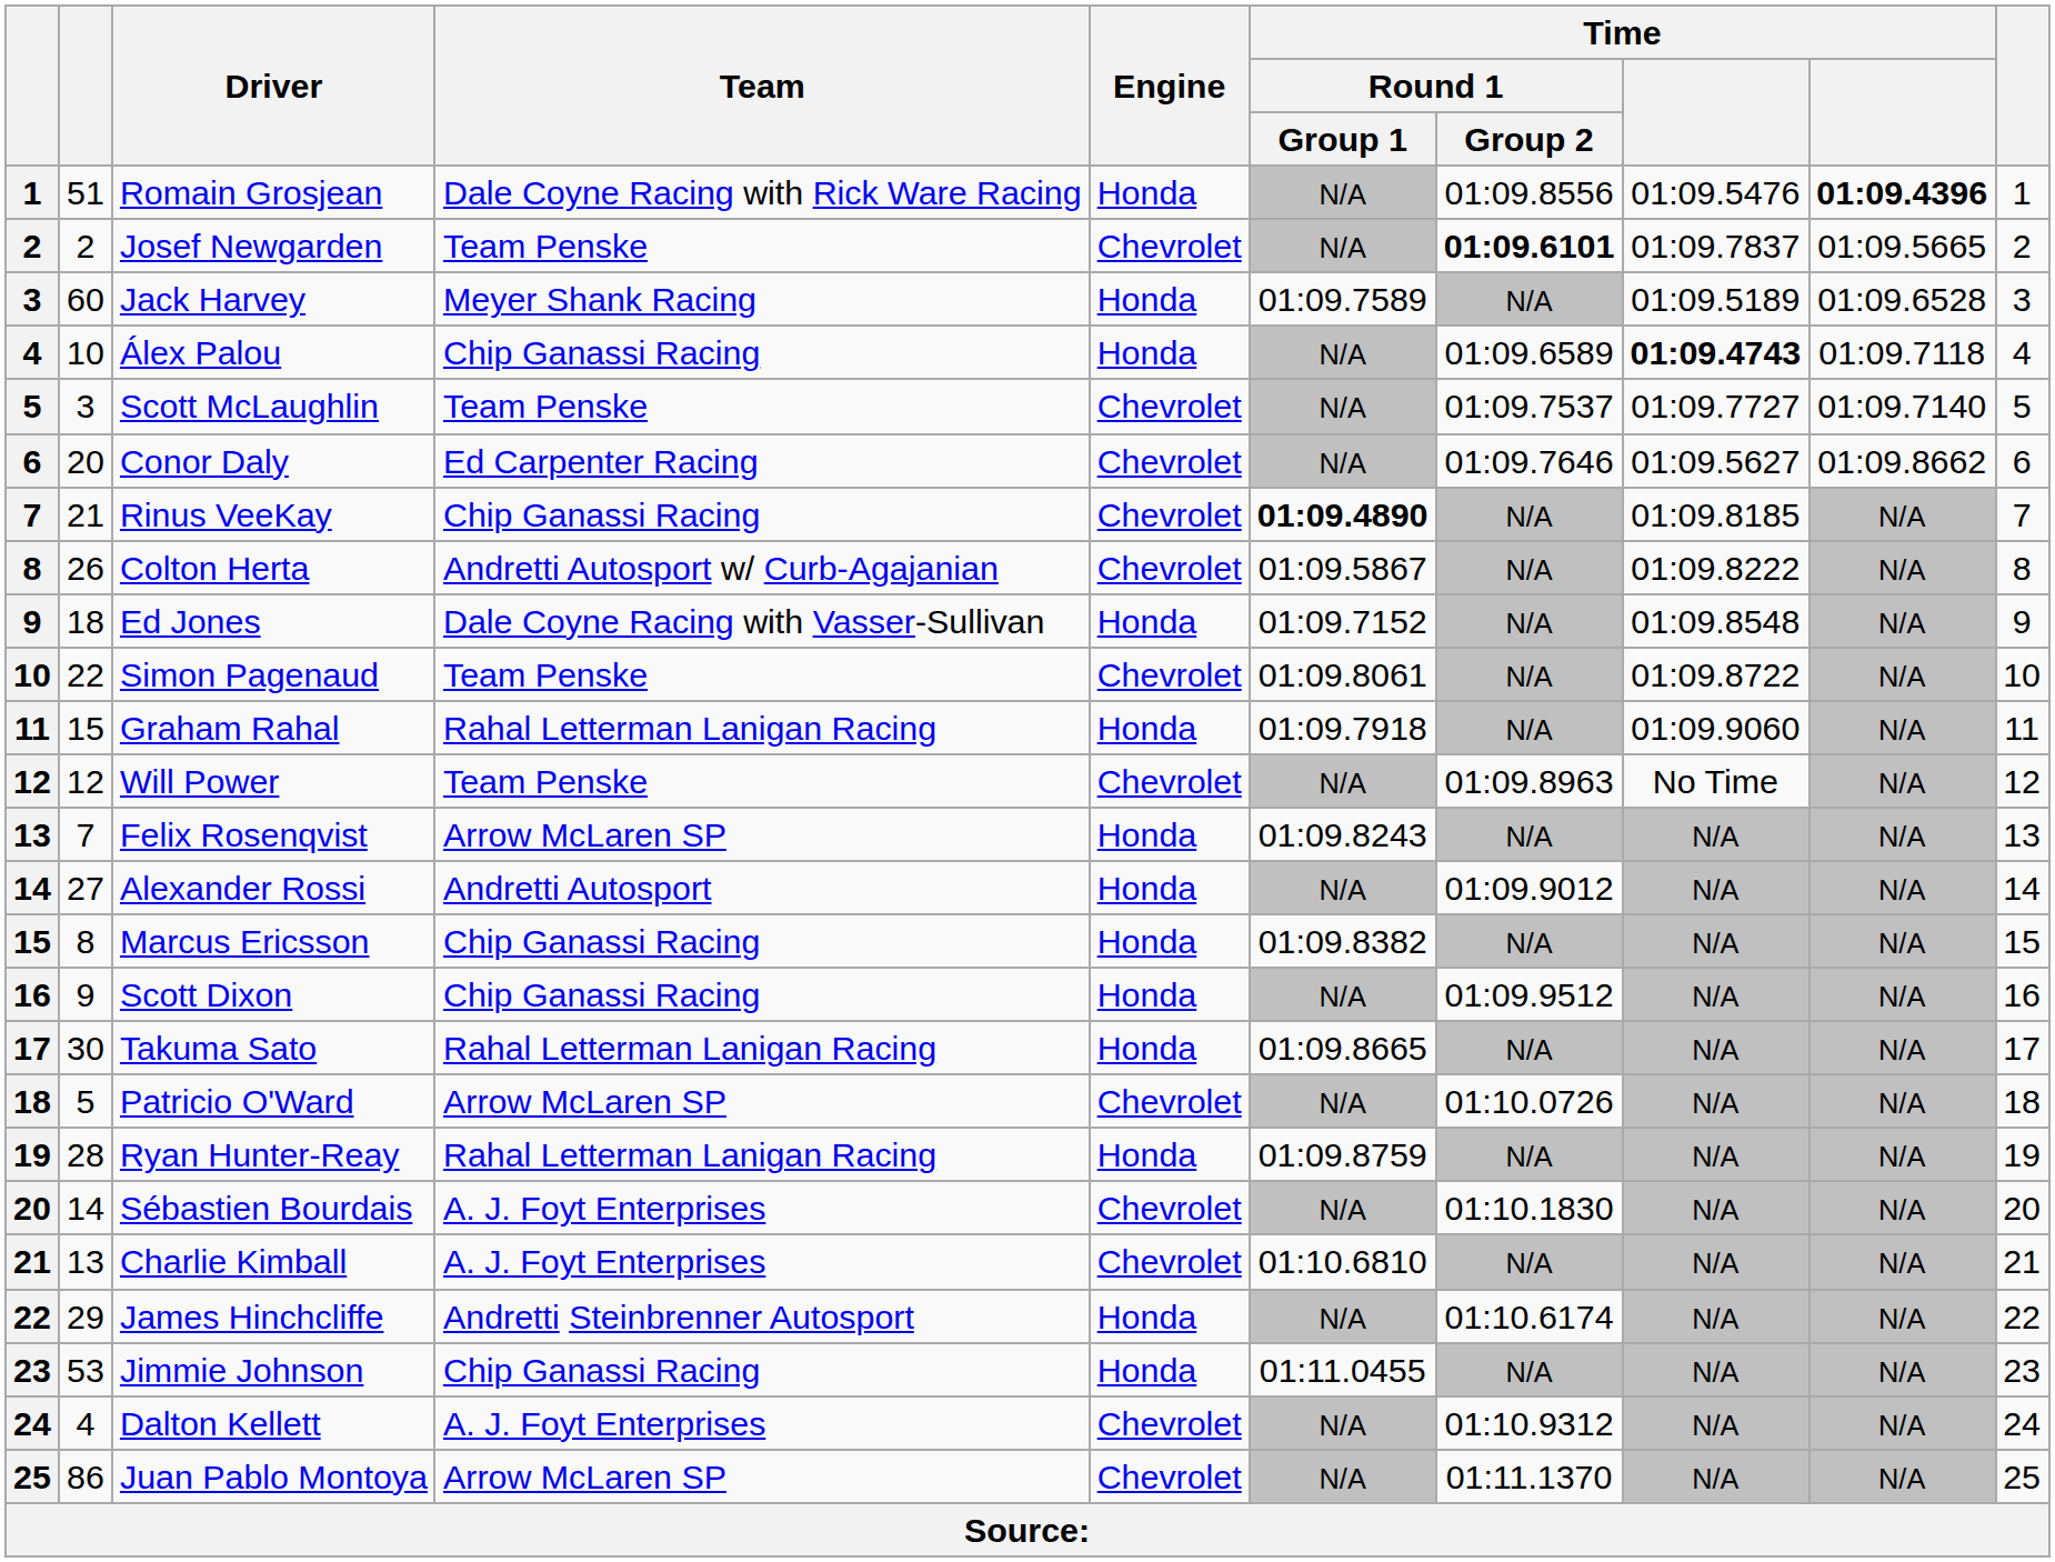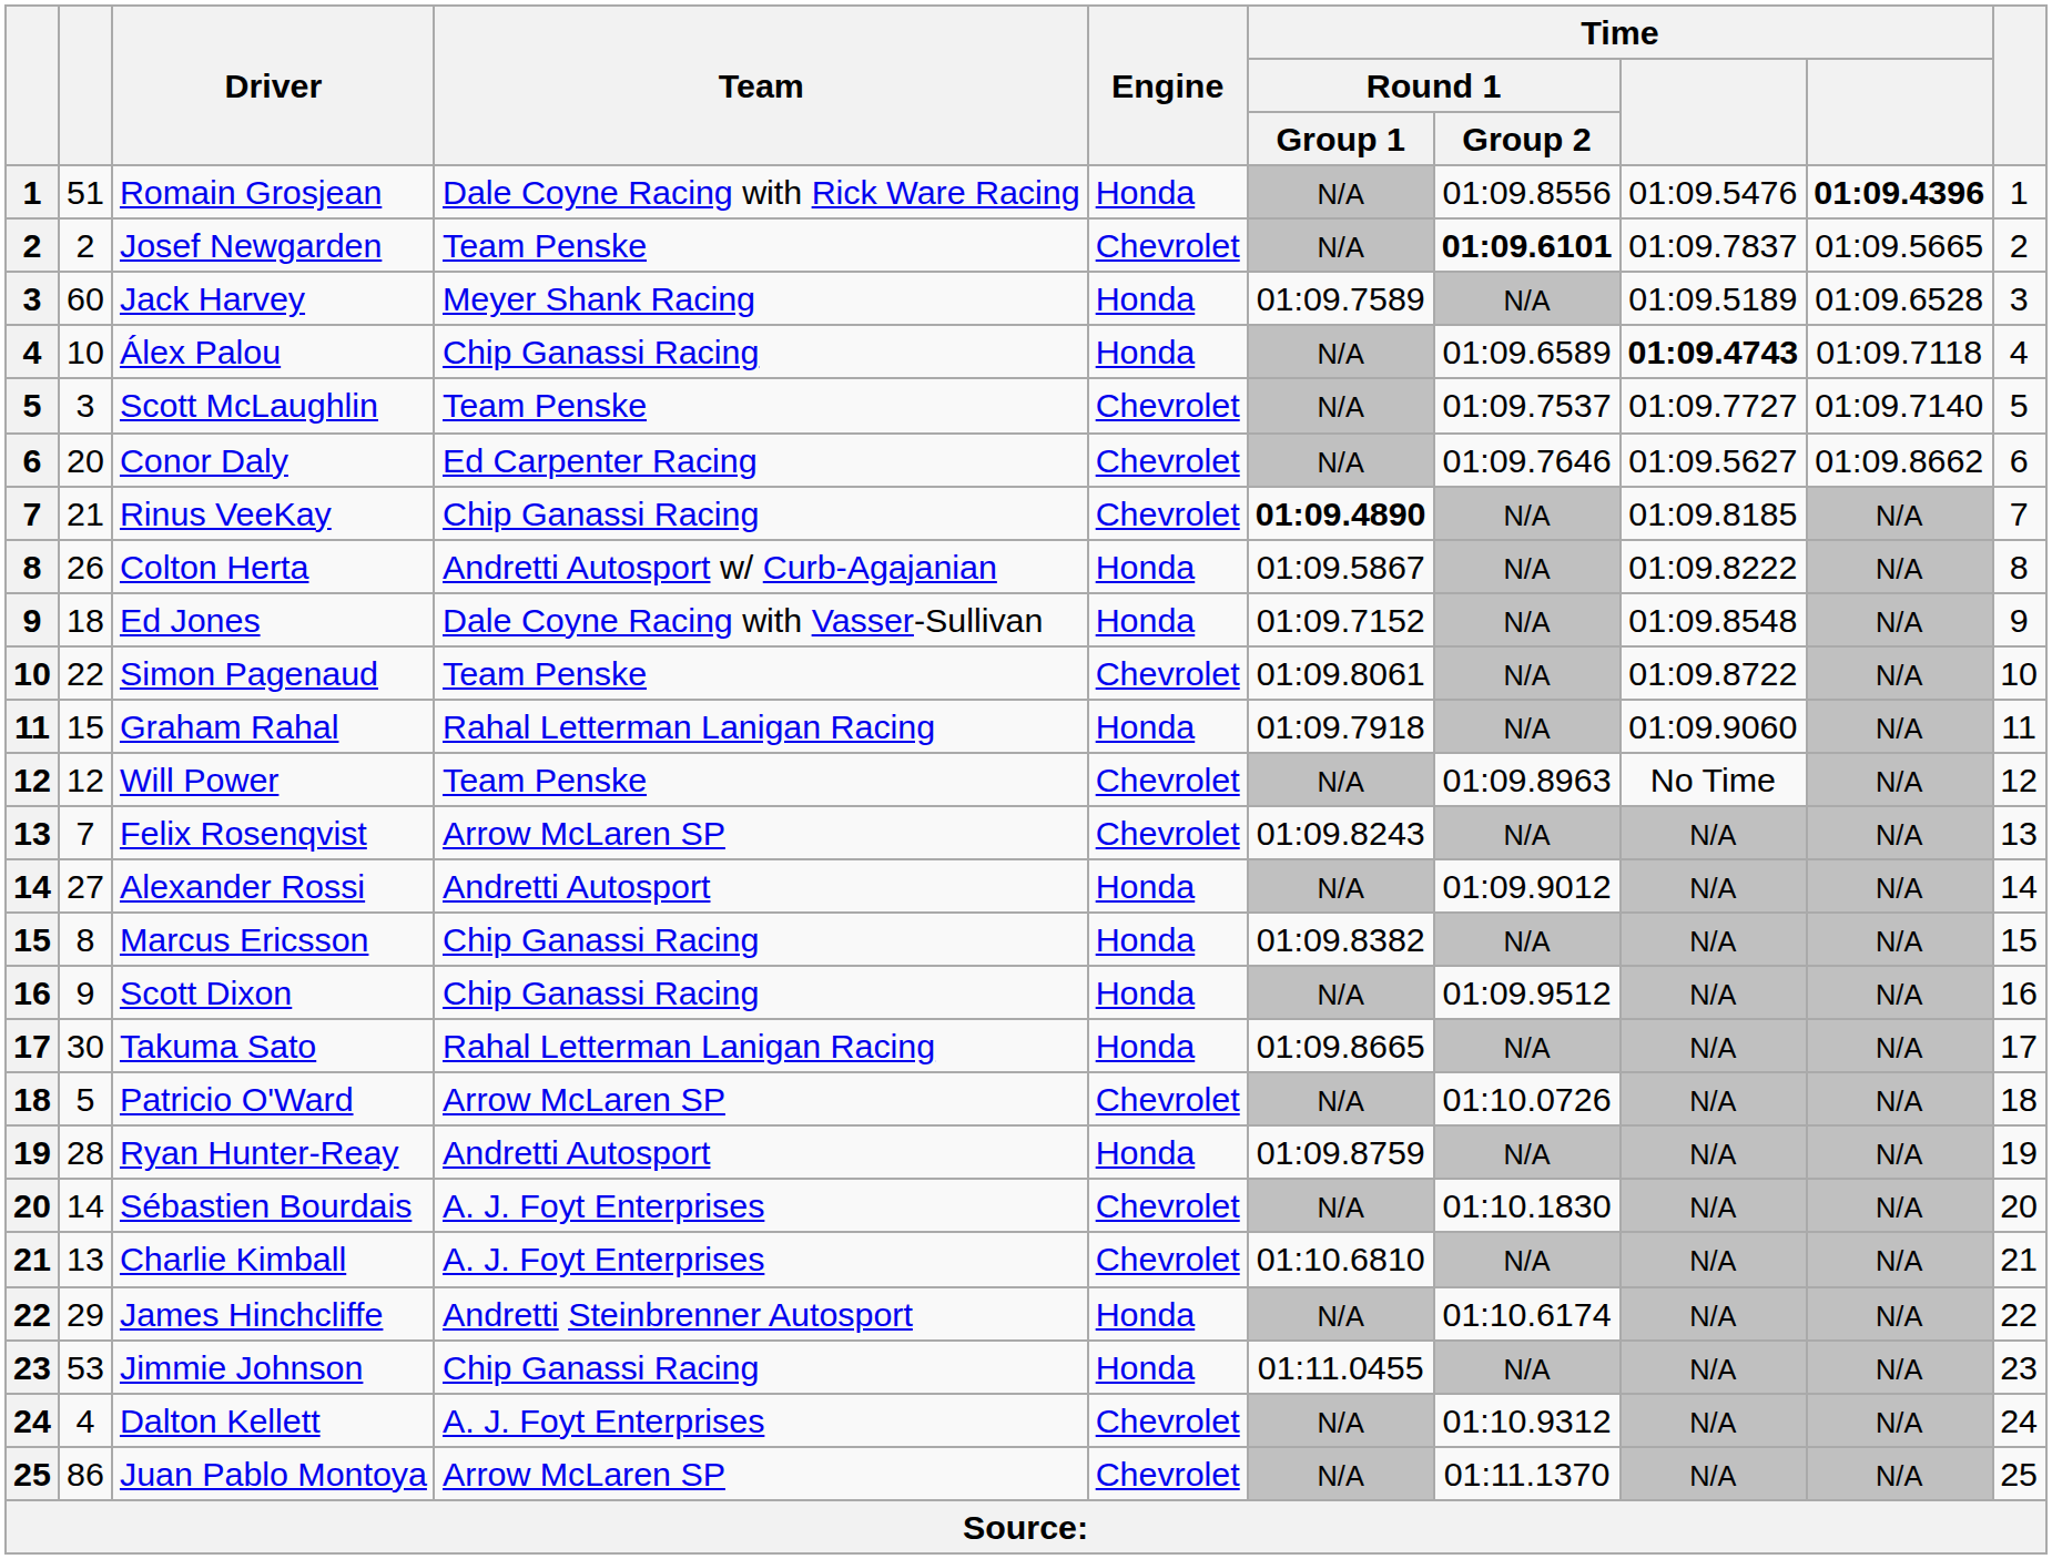 <table class="wikitable sortable" style="text-align:center; font-size:95%;">
 <tr>
 <th rowspan="3"></th>
 <th rowspan="3"></th>
 <th rowspan="3">Driver</th>
 <th rowspan="3">Team</th>
 <th rowspan="3">Engine</th>
 <th colspan="4" style="text-align:center;">Time</th>
 <th rowspan="3"></th>
 </tr>
 <tr>
 <th scope="col" colspan="2">Round 1</th>
 <th scope="col" rowspan="2"></th>
 <th scope="col" rowspan="2"></th>
 </tr>
 <tr>
 <th scope="col">Group 1</th>
 <th scope="col">Group 2</th>
 </tr>
 <tr>
 <th scope="row">1</th>
 <td align="center">51</td>
 <td align="left"> <a href='#'>Romain Grosjean</a> <strong></strong></td>
 <td align="left"><a href='#'>Dale Coyne Racing</a> with <a href='#'>Rick Ware Racing</a></td>
 <td align="left"><a href='#'>Honda</a></td>
 <td style="background: silver" align="center"><small>N/A</small></td>
 <td>01:09.8556</td>
 <td>01:09.5476</td>
 <td><strong>01:09.4396</strong></td>
 <td align="center">1</td>
 </tr>
 <tr>
 <th scope="row">2</th>
 <td align="center">2</td>
 <td align="left"> <a href='#'>Josef Newgarden</a> <strong></strong></td>
 <td align="left"><a href='#'>Team Penske</a></td>
 <td align="left"><a href='#'>Chevrolet</a></td>
 <td style="background: silver" align="center"><small>N/A</small></td>
 <td><strong>01:09.6101</strong></td>
 <td>01:09.7837</td>
 <td>01:09.5665</td>
 <td align="center">2</td>
 </tr>
 <tr>
 <th scope="row">3</th>
 <td align="center">60</td>
 <td align="left"> <a href='#'>Jack Harvey</a></td>
 <td align="left"><a href='#'>Meyer Shank Racing</a></td>
 <td align="left"><a href='#'>Honda</a></td>
 <td>01:09.7589</td>
 <td style="background: silver" align="center"><small>N/A</small></td>
 <td>01:09.5189</td>
 <td>01:09.6528</td>
 <td align="center">3</td>
 </tr>
 <tr>
 <th scope="row">4</th>
 <td align="center">10</td>
 <td align="left"> <a href='#'>Álex Palou</a></td>
 <td align="left"><a href='#'>Chip Ganassi Racing</a></td>
 <td align="left"><a href='#'>Honda</a></td>
 <td style="background: silver" align="center"><small>N/A</small></td>
 <td>01:09.6589</td>
 <td><strong>01:09.4743</strong></td>
 <td>01:09.7118</td>
 <td align="center">4</td>
 </tr>
 <tr>
 <th scope="row">5</th>
 <td align="center">3</td>
 <td align="left"> <a href='#'>Scott McLaughlin</a> <strong></strong></td>
 <td align="left"><a href='#'>Team Penske</a></td>
 <td align="left"><a href='#'>Chevrolet</a></td>
 <td style="background: silver" align="center"><small>N/A</small></td>
 <td>01:09.7537</td>
 <td>01:09.7727</td>
 <td>01:09.7140</td>
 <td align="center">5</td>
 </tr>
 <tr>
 <th scope="row">6</th>
 <td align="center">20</td>
 <td align="left"> <a href='#'>Conor Daly</a></td>
 <td align="left"><a href='#'>Ed Carpenter Racing</a></td>
 <td align="left"><a href='#'>Chevrolet</a></td>
 <td style="background: silver" align="center"><small>N/A</small></td>
 <td>01:09.7646</td>
 <td>01:09.5627</td>
 <td>01:09.8662</td>
 <td align="center">6</td>
 </tr>
 <tr>
 <th scope="row">7</th>
 <td align="center">21</td>
 <td align="left"> <a href='#'>Rinus VeeKay</a></td>
 <td align="left"><a href='#'>Chip Ganassi Racing</a></td>
 <td align="left"><a href='#'>Chevrolet</a></td>
 <td><strong>01:09.4890</strong></td>
 <td style="background: silver" align="center"><small>N/A</small></td>
 <td>01:09.8185</td>
 <td style="background: silver" align="center" data-sort-value="7"><small>N/A</small></td>
 <td align="center">7</td>
 </tr>
 <tr>
 <th scope="row">8</th>
 <td align="center">26</td>
 <td align="left"> <a href='#'>Colton Herta</a></td>
 <td align="left"><a href='#'>Andretti Autosport</a> w/ <a href='#'>Curb-Agajanian</a></td>
-<td align="left"><a href='#'>Chevrolet</a></td>
+<td align="left"><a href='#'>Honda</a></td>
 <td>01:09.5867</td>
 <td style="background: silver" align="center"><small>N/A</small></td>
 <td>01:09.8222</td>
 <td style="background: silver" align="center" data-sort-value="8"><small>N/A</small></td>
 <td align="center">8</td>
 </tr>
 <tr>
 <th scope="row">9</th>
 <td align="center">18</td>
 <td align="left"> <a href='#'>Ed Jones</a></td>
 <td align="left"><a href='#'>Dale Coyne Racing</a> with <a href='#'>Vasser</a>-Sullivan</td>
 <td align="left"><a href='#'>Honda</a></td>
 <td>01:09.7152</td>
 <td style="background: silver" align="center"><small>N/A</small></td>
 <td>01:09.8548</td>
 <td style="background: silver" align="center" data-sort-value="9"><small>N/A</small></td>
 <td align="center">9</td>
 </tr>
 <tr>
 <th scope="row">10</th>
 <td align="center">22</td>
 <td align="left"> <a href='#'>Simon Pagenaud</a> <strong></strong></td>
 <td align="left"><a href='#'>Team Penske</a></td>
 <td align="left"><a href='#'>Chevrolet</a></td>
 <td>01:09.8061</td>
 <td style="background: silver" align="center"><small>N/A</small></td>
 <td>01:09.8722</td>
 <td style="background: silver" align="center" data-sort-value="10"><small>N/A</small></td>
 <td align="center">10</td>
 </tr>
 <tr>
 <th scope="row">11</th>
 <td align="center">15</td>
 <td align="left"> <a href='#'>Graham Rahal</a></td>
 <td align="left"><a href='#'>Rahal Letterman Lanigan Racing</a></td>
 <td align="left"><a href='#'>Honda</a></td>
 <td>01:09.7918</td>
 <td style="background: silver" align="center"><small>N/A</small></td>
 <td>01:09.9060</td>
 <td style="background: silver" align="center" data-sort-value="11"><small>N/A</small></td>
 <td align="center">11</td>
 </tr>
 <tr>
 <th scope="row">12</th>
 <td align="center">12</td>
 <td align="left"> <a href='#'>Will Power</a> <strong></strong></td>
 <td align="left"><a href='#'>Team Penske</a></td>
 <td align="left"><a href='#'>Chevrolet</a></td>
 <td style="background: silver" align="center"><small>N/A</small></td>
 <td>01:09.8963</td>
 <td>No Time</td>
 <td style="background: silver" align="center" data-sort-value="12"><small>N/A</small></td>
 <td align="center">12</td>
 </tr>
 <tr>
 <th scope="row">13</th>
 <td align="center">7</td>
 <td align="left"> <a href='#'>Felix Rosenqvist</a></td>
 <td align="left"><a href='#'>Arrow McLaren SP</a></td>
-<td align="left"><a href='#'>Honda</a></td>
+<td align="left"><a href='#'>Chevrolet</a></td>
 <td>01:09.8243</td>
 <td style="background: silver" align="center"><small>N/A</small></td>
 <td style="background: silver" align="center" data-sort-value="13"><small>N/A</small></td>
 <td style="background: silver" align="center" data-sort-value="13"><small>N/A</small></td>
 <td align="center">13</td>
 </tr>
 <tr>
 <th scope="row">14</th>
 <td align="center">27</td>
 <td align="left"> <a href='#'>Alexander Rossi</a></td>
 <td align="left"><a href='#'>Andretti Autosport</a></td>
 <td align="left"><a href='#'>Honda</a></td>
 <td style="background: silver" align="center"><small>N/A</small></td>
 <td>01:09.9012</td>
 <td style="background: silver" align="center" data-sort-value="14"><small>N/A</small></td>
 <td style="background: silver" align="center" data-sort-value="14"><small>N/A</small></td>
 <td align="center">14</td>
 </tr>
 <tr>
 <th scope="row">15</th>
 <td align="center">8</td>
 <td align="left"> <a href='#'>Marcus Ericsson</a></td>
 <td align="left"><a href='#'>Chip Ganassi Racing</a></td>
 <td align="left"><a href='#'>Honda</a></td>
 <td>01:09.8382</td>
 <td style="background: silver" align="center"><small>N/A</small></td>
 <td style="background: silver" align="center" data-sort-value="15"><small>N/A</small></td>
 <td style="background: silver" align="center" data-sort-value="15"><small>N/A</small></td>
 <td align="center">15</td>
 </tr>
 <tr>
 <th scope="row">16</th>
 <td align="center">9</td>
 <td align="left"> <a href='#'>Scott Dixon</a> <strong></strong></td>
 <td align="left"><a href='#'>Chip Ganassi Racing</a></td>
 <td align="left"><a href='#'>Honda</a></td>
 <td style="background: silver" align="center"><small>N/A</small></td>
 <td>01:09.9512</td>
 <td style="background: silver" align="center" data-sort-value="16"><small>N/A</small></td>
 <td style="background: silver" align="center" data-sort-value="16"><small>N/A</small></td>
 <td align="center">16</td>
 </tr>
 <tr>
 <th scope="row">17</th>
 <td align="center">30</td>
 <td align="left"> <a href='#'>Takuma Sato</a></td>
 <td align="left"><a href='#'>Rahal Letterman Lanigan Racing</a></td>
 <td align="left"><a href='#'>Honda</a></td>
 <td>01:09.8665</td>
 <td style="background: silver" align="center"><small>N/A</small></td>
 <td style="background: silver" align="center" data-sort-value="17"><small>N/A</small></td>
 <td style="background: silver" align="center" data-sort-value="17"><small>N/A</small></td>
 <td align="center">17</td>
 </tr>
 <tr>
 <th scope="row">18</th>
 <td align="center">5</td>
 <td align="left"> <a href='#'>Patricio O'Ward</a></td>
 <td align="left"><a href='#'>Arrow McLaren SP</a></td>
 <td align="left"><a href='#'>Chevrolet</a></td>
 <td style="background: silver" align="center"><small>N/A</small></td>
 <td>01:10.0726</td>
 <td style="background: silver" align="center" data-sort-value="18"><small>N/A</small></td>
 <td style="background: silver" align="center" data-sort-value="18"><small>N/A</small></td>
 <td align="center">18</td>
 </tr>
 <tr>
 <th scope="row">19</th>
 <td align="center">28</td>
 <td align="left"> <a href='#'>Ryan Hunter-Reay</a></td>
-<td align="left"><a href='#'>Rahal Letterman Lanigan Racing</a></td>
+<td align="left"><a href='#'>Andretti Autosport</a></td>
 <td align="left"><a href='#'>Honda</a></td>
 <td>01:09.8759</td>
 <td style="background: silver" align="center"><small>N/A</small></td>
 <td style="background: silver" align="center" data-sort-value="19"><small>N/A</small></td>
 <td style="background: silver" align="center" data-sort-value="19"><small>N/A</small></td>
 <td align="center">19</td>
 </tr>
 <tr>
 <th scope="row">20</th>
 <td align="center">14</td>
 <td align="left"> <a href='#'>Sébastien Bourdais</a></td>
 <td align="left"><a href='#'>A. J. Foyt Enterprises</a></td>
 <td align="left"><a href='#'>Chevrolet</a></td>
 <td style="background: silver" align="center"><small>N/A</small></td>
 <td>01:10.1830</td>
 <td style="background: silver" align="center" data-sort-value="20"><small>N/A</small></td>
 <td style="background: silver" align="center" data-sort-value="20"><small>N/A</small></td>
 <td align="center">20</td>
 </tr>
 <tr>
 <th scope="row">21</th>
 <td align="center">13</td>
 <td align="left"> <a href='#'>Charlie Kimball</a></td>
 <td align="left"><a href='#'>A. J. Foyt Enterprises</a></td>
 <td align="left"><a href='#'>Chevrolet</a></td>
 <td>01:10.6810</td>
 <td style="background: silver" align="center"><small>N/A</small></td>
 <td style="background: silver" align="center" data-sort-value="21"><small>N/A</small></td>
 <td style="background: silver" align="center" data-sort-value="21"><small>N/A</small></td>
 <td align="center">21</td>
 </tr>
 <tr>
 <th scope="row">22</th>
 <td align="center">29</td>
 <td align="left"> <a href='#'>James Hinchcliffe</a></td>
 <td align="left"><a href='#'>Andretti</a> <a href='#'>Steinbrenner Autosport</a></td>
 <td align="left"><a href='#'>Honda</a></td>
 <td style="background: silver" align="center"><small>N/A</small></td>
 <td>01:10.6174</td>
 <td style="background: silver" align="center" data-sort-value="22"><small>N/A</small></td>
 <td style="background: silver" align="center" data-sort-value="22"><small>N/A</small></td>
 <td align="center">22</td>
 </tr>
 <tr>
 <th scope="row">23</th>
 <td align="center">53</td>
 <td align="left"> <a href='#'>Jimmie Johnson</a> <strong></strong></td>
 <td align="left"><a href='#'>Chip Ganassi Racing</a></td>
 <td align="left"><a href='#'>Honda</a></td>
 <td>01:11.0455</td>
 <td style="background: silver" align="center"><small>N/A</small></td>
 <td style="background: silver" align="center" data-sort-value="23"><small>N/A</small></td>
 <td style="background: silver" align="center" data-sort-value="23"><small>N/A</small></td>
 <td align="center">23</td>
 </tr>
 <tr>
 <th scope="row">24</th>
 <td align="center">4</td>
 <td align="left"> <a href='#'>Dalton Kellett</a></td>
 <td align="left"><a href='#'>A. J. Foyt Enterprises</a></td>
 <td align="left"><a href='#'>Chevrolet</a></td>
 <td style="background: silver" align="center"><small>N/A</small></td>
 <td>01:10.9312</td>
 <td style="background: silver" align="center" data-sort-value="24"><small>N/A</small></td>
 <td style="background: silver" align="center" data-sort-value="24"><small>N/A</small></td>
 <td align="center">24</td>
 </tr>
 <tr>
 <th scope="row">25</th>
 <td align="center">86</td>
 <td align="left"> <a href='#'>Juan Pablo Montoya</a></td>
 <td align="left"><a href='#'>Arrow McLaren SP</a></td>
 <td align="left"><a href='#'>Chevrolet</a></td>
 <td style="background: silver" align="center"><small>N/A</small></td>
 <td>01:11.1370</td>
 <td style="background: silver" align="center" data-sort-value="24"><small>N/A</small></td>
 <td style="background: silver" align="center" data-sort-value="24"><small>N/A</small></td>
 <td align="center">25</td>
 </tr>
 <tr>
 <th colspan="10">Source:</th>
 </tr>
 </table>
